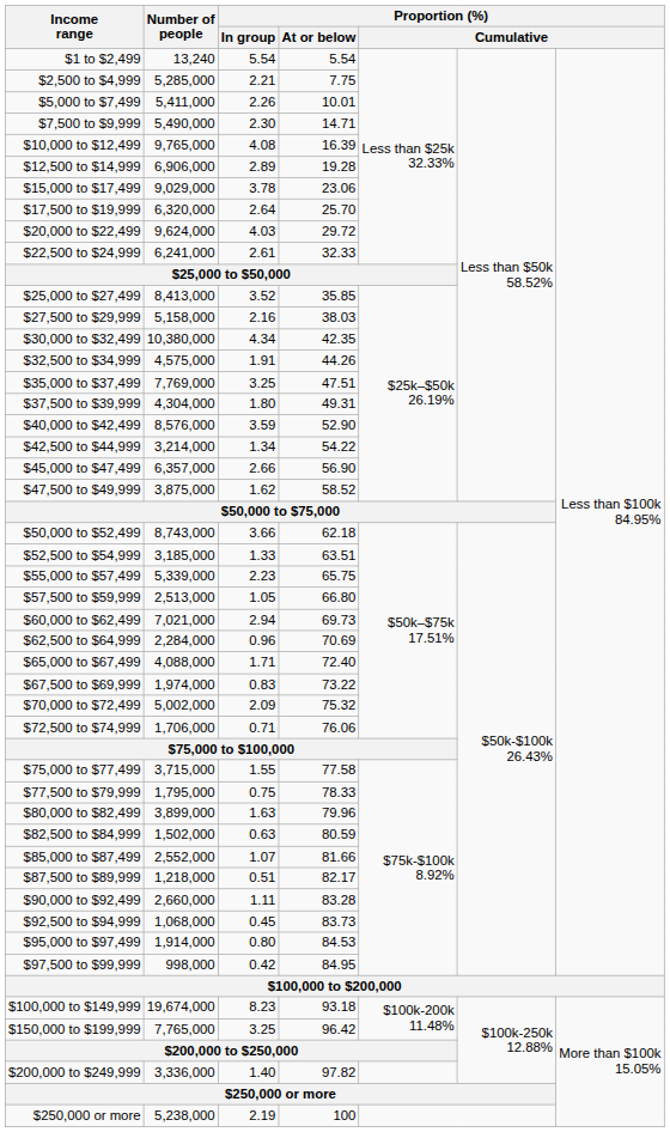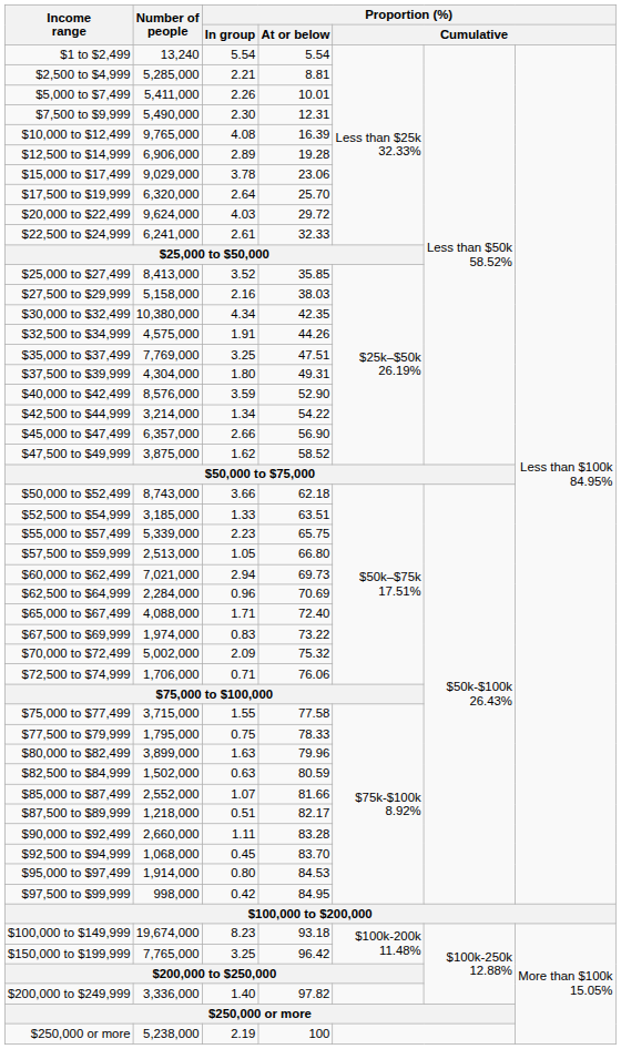 <table id="incomedistribution2015" class="wikitable" style="text-align:right; margin-right:60px">
 <tr>
 <th scope="col" rowspan=2>Income <br>range</th>
 <th scope="col" rowspan=2>Number of <br>people</th>
 <th scope="col" colspan=5>Proportion (%)</th>
 </tr>
 <tr>
 <th>In group</th>
 <th>At or below</th>
 <th colspan=3>Cumulative</th>
 </tr>
 <tr>
 <td>$1 to $2,499</td>
 <td>13,240</td>
 <td>5.54</td>
 <td>5.54</td>
 <td rowspan="10">Less than $25k<br>32.33%</td>
 <td rowspan="21">Less than $50k<br>58.52%</td>
 <td rowspan="43">Less than $100k<br>84.95%</td>
 </tr>
 <tr>
 <td>$2,500 to $4,999</td>
 <td>5,285,000</td>
 <td>2.21</td>
-<td>7.75</td>
+<td>8.81</td>
 </tr>
 <tr>
 <td>$5,000 to $7,499</td>
 <td>5,411,000</td>
 <td>2.26</td>
 <td>10.01</td>
 </tr>
 <tr>
 <td>$7,500 to $9,999</td>
 <td>5,490,000</td>
 <td>2.30</td>
-<td>14.71</td>
+<td>12.31</td>
 </tr>
 <tr>
 <td>$10,000 to $12,499</td>
 <td>9,765,000</td>
 <td>4.08</td>
 <td>16.39</td>
 </tr>
 <tr>
 <td>$12,500 to $14,999</td>
 <td>6,906,000</td>
 <td>2.89</td>
 <td>19.28</td>
 </tr>
 <tr>
 <td>$15,000 to $17,499</td>
 <td>9,029,000</td>
 <td>3.78</td>
 <td>23.06</td>
 </tr>
 <tr>
 <td>$17,500 to $19,999</td>
 <td>6,320,000</td>
 <td>2.64</td>
 <td>25.70</td>
 </tr>
 <tr>
 <td>$20,000 to $22,499</td>
 <td>9,624,000</td>
 <td>4.03</td>
 <td>29.72</td>
 </tr>
 <tr>
 <td>$22,500 to $24,999</td>
 <td>6,241,000</td>
 <td>2.61</td>
 <td>32.33</td>
 </tr>
 <tr>
 <th colspan=5>$25,000 to $50,000</th>
 </tr>
 <tr>
 <td>$25,000 to $27,499</td>
 <td>8,413,000</td>
 <td>3.52</td>
 <td>35.85</td>
 <td rowspan="10">$25k–$50k<br>26.19%</td>
 </tr>
 <tr>
 <td>$27,500 to $29,999</td>
 <td>5,158,000</td>
 <td>2.16</td>
 <td>38.03</td>
 </tr>
 <tr>
 <td>$30,000 to $32,499</td>
 <td>10,380,000</td>
 <td>4.34</td>
 <td>42.35</td>
 </tr>
 <tr>
 <td>$32,500 to $34,999</td>
 <td>4,575,000</td>
 <td>1.91</td>
 <td>44.26</td>
 </tr>
 <tr>
 <td>$35,000 to $37,499</td>
 <td>7,769,000</td>
 <td>3.25</td>
 <td>47.51</td>
 </tr>
 <tr>
 <td>$37,500 to $39,999</td>
 <td>4,304,000</td>
 <td>1.80</td>
 <td>49.31</td>
 </tr>
 <tr>
 <td>$40,000 to $42,499</td>
 <td>8,576,000</td>
 <td>3.59</td>
 <td>52.90</td>
 </tr>
 <tr>
 <td>$42,500 to $44,999</td>
 <td>3,214,000</td>
 <td>1.34</td>
 <td>54.22</td>
 </tr>
 <tr>
 <td>$45,000 to $47,499</td>
 <td>6,357,000</td>
 <td>2.66</td>
 <td>56.90</td>
 </tr>
 <tr>
 <td>$47,500 to $49,999</td>
 <td>3,875,000</td>
 <td>1.62</td>
 <td>58.52</td>
 </tr>
 <tr>
 <th colspan=6>$50,000 to $75,000</th>
 </tr>
 <tr>
 <td>$50,000 to $52,499</td>
 <td>8,743,000</td>
 <td>3.66</td>
 <td>62.18</td>
 <td rowspan="10">$50k–$75k<br>17.51%</td>
 <td rowspan="21">$50k-$100k<br>26.43%</td>
 </tr>
 <tr>
 <td>$52,500 to $54,999</td>
 <td>3,185,000</td>
 <td>1.33</td>
 <td>63.51</td>
 </tr>
 <tr>
 <td>$55,000 to $57,499</td>
 <td>5,339,000</td>
 <td>2.23</td>
 <td>65.75</td>
 </tr>
 <tr>
 <td>$57,500 to $59,999</td>
 <td>2,513,000</td>
 <td>1.05</td>
 <td>66.80</td>
 </tr>
 <tr>
 <td>$60,000 to $62,499</td>
 <td>7,021,000</td>
 <td>2.94</td>
 <td>69.73</td>
 </tr>
 <tr>
 <td>$62,500 to $64,999</td>
 <td>2,284,000</td>
 <td>0.96</td>
 <td>70.69</td>
 </tr>
 <tr>
 <td>$65,000 to $67,499</td>
 <td>4,088,000</td>
 <td>1.71</td>
 <td>72.40</td>
 </tr>
 <tr>
 <td>$67,500 to $69,999</td>
 <td>1,974,000</td>
 <td>0.83</td>
 <td>73.22</td>
 </tr>
 <tr>
 <td>$70,000 to $72,499</td>
 <td>5,002,000</td>
 <td>2.09</td>
 <td>75.32</td>
 </tr>
 <tr>
 <td>$72,500 to $74,999</td>
 <td>1,706,000</td>
 <td>0.71</td>
 <td>76.06</td>
 </tr>
 <tr>
 <th colspan=5>$75,000 to $100,000</th>
 </tr>
 <tr>
 <td>$75,000 to $77,499</td>
 <td>3,715,000</td>
 <td>1.55</td>
 <td>77.58</td>
 <td rowspan="10">$75k-$100k<br>8.92%</td>
 </tr>
 <tr>
 <td>$77,500 to $79,999</td>
 <td>1,795,000</td>
 <td>0.75</td>
 <td>78.33</td>
 </tr>
 <tr>
 <td>$80,000 to $82,499</td>
 <td>3,899,000</td>
 <td>1.63</td>
 <td>79.96</td>
 </tr>
 <tr>
 <td>$82,500 to $84,999</td>
 <td>1,502,000</td>
 <td>0.63</td>
 <td>80.59</td>
 </tr>
 <tr>
 <td>$85,000 to $87,499</td>
 <td>2,552,000</td>
 <td>1.07</td>
 <td>81.66</td>
 </tr>
 <tr>
 <td>$87,500 to $89,999</td>
 <td>1,218,000</td>
 <td>0.51</td>
 <td>82.17</td>
 </tr>
 <tr>
 <td>$90,000 to $92,499</td>
 <td>2,660,000</td>
 <td>1.11</td>
 <td>83.28</td>
 </tr>
 <tr>
 <td>$92,500 to $94,999</td>
 <td>1,068,000</td>
 <td>0.45</td>
-<td>83.73</td>
+<td>83.70</td>
 </tr>
 <tr>
 <td>$95,000 to $97,499</td>
 <td>1,914,000</td>
 <td>0.80</td>
 <td>84.53</td>
 </tr>
 <tr>
 <td>$97,500 to $99,999</td>
 <td>998,000</td>
 <td>0.42</td>
 <td>84.95</td>
 </tr>
 <tr>
 <th colspan=7>$100,000 to $200,000</th>
 </tr>
 <tr>
 <td>$100,000 to $149,999</td>
 <td>19,674,000</td>
 <td>8.23</td>
 <td>93.18</td>
 <td rowspan="2">$100k-200k<br>11.48%</td>
 <td rowspan="4">$100k-250k<br>12.88%</td>
 <td rowspan="6">More than $100k<br>15.05%</td>
 </tr>
 <tr>
 <td>$150,000 to $199,999</td>
 <td>7,765,000</td>
 <td>3.25</td>
 <td>96.42</td>
 </tr>
 <tr>
 <th colspan=5>$200,000 to $250,000</th>
 </tr>
 <tr>
 <td>$200,000 to $249,999</td>
 <td>3,336,000</td>
 <td>1.40</td>
 <td>97.82</td>
 </tr>
 <tr>
 <th colspan=6>$250,000 or more</th>
 </tr>
 <tr>
 <td>$250,000 or more</td>
 <td>5,238,000</td>
 <td>2.19</td>
 <td>100</td>
 </tr>
 </table>
